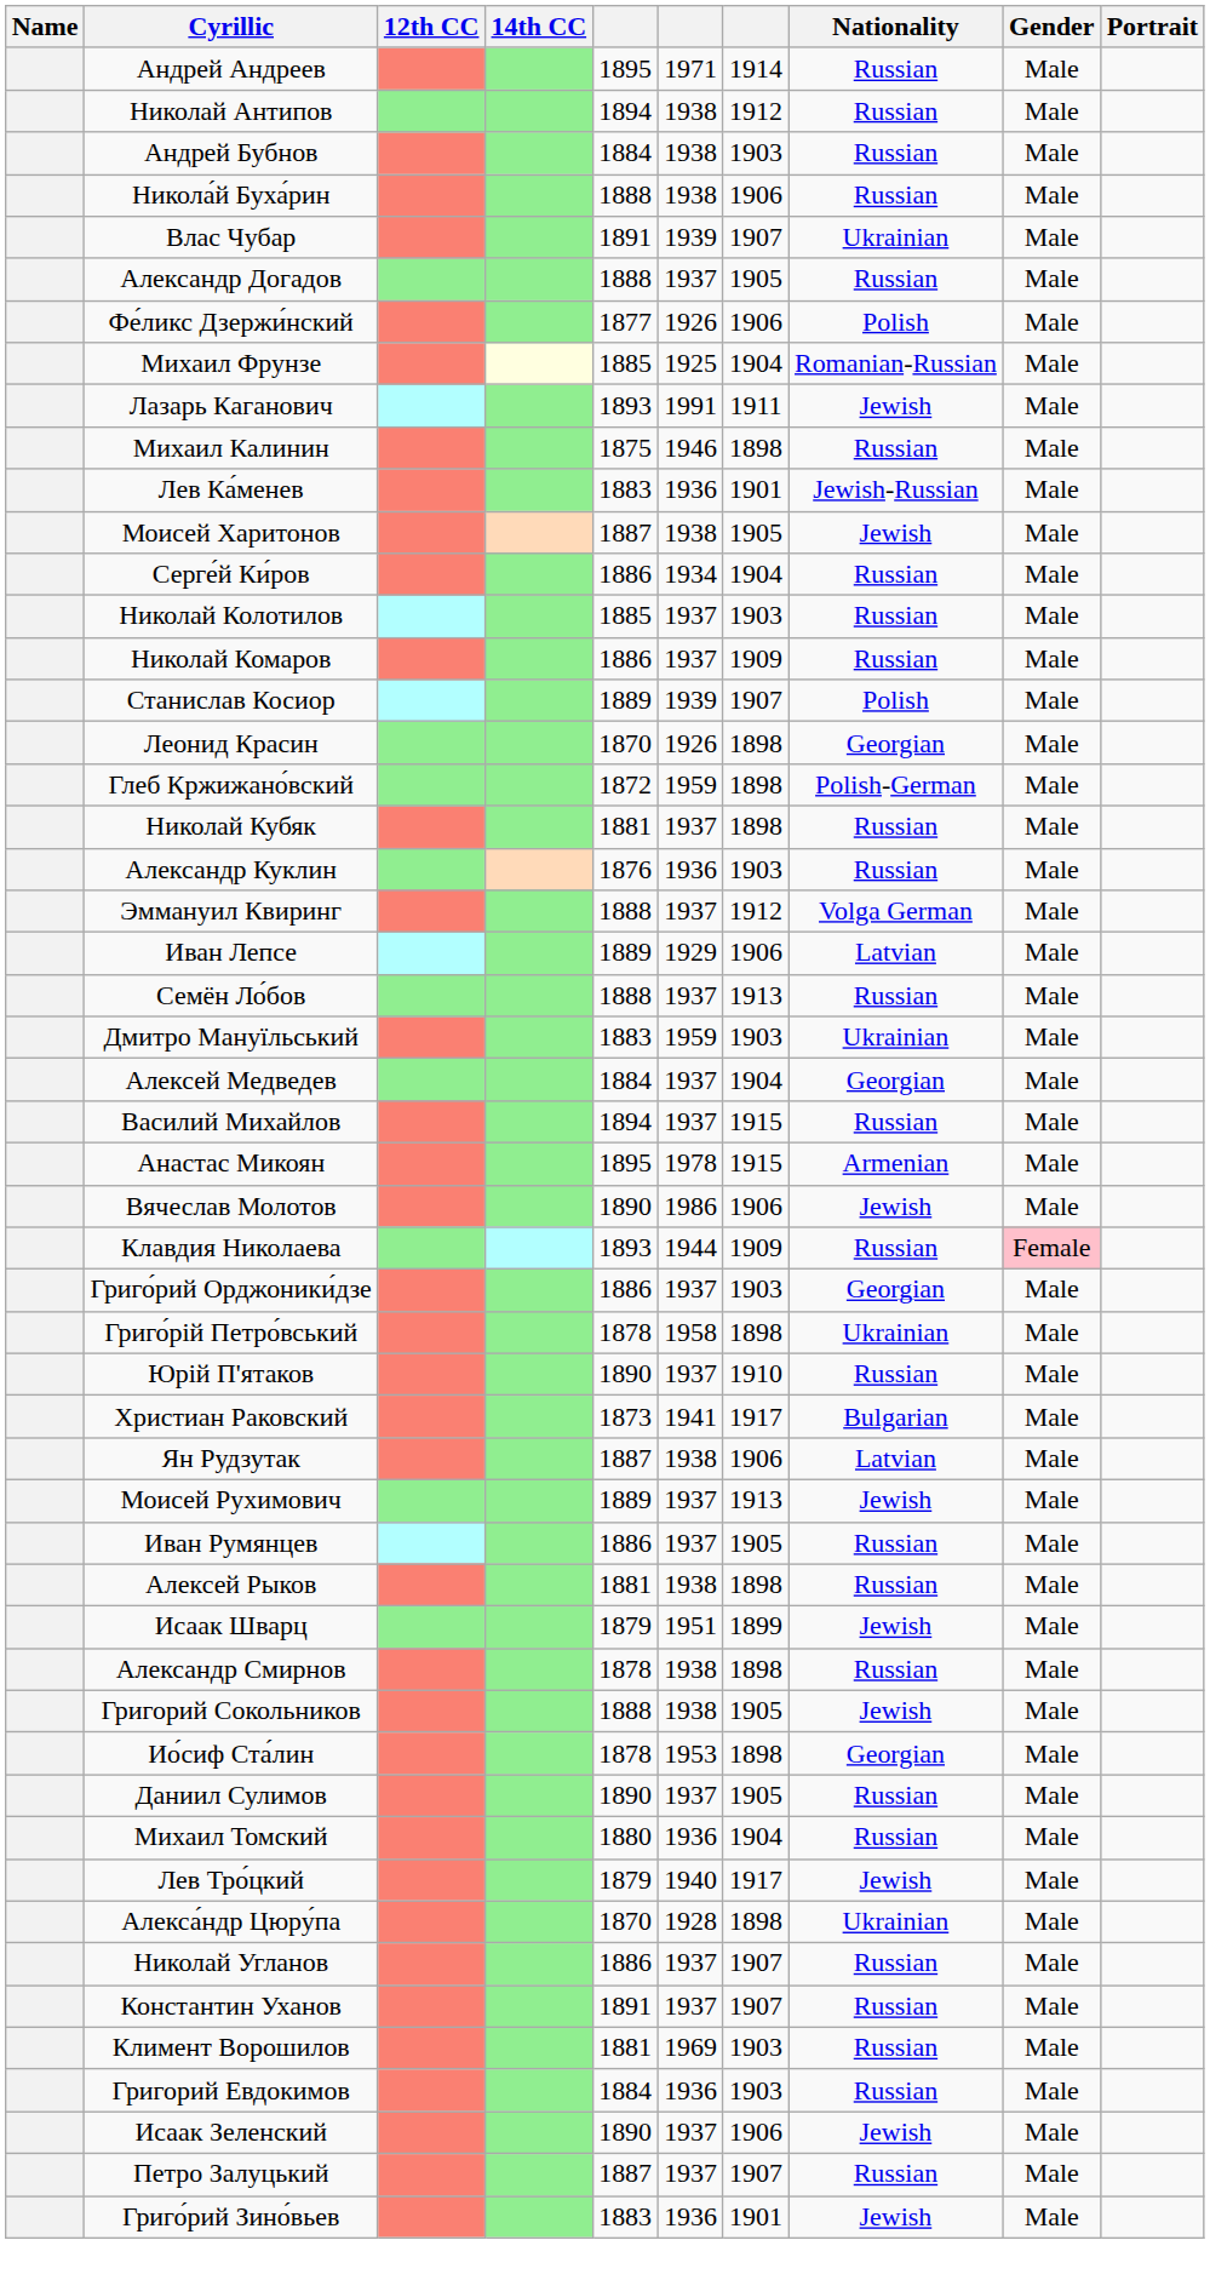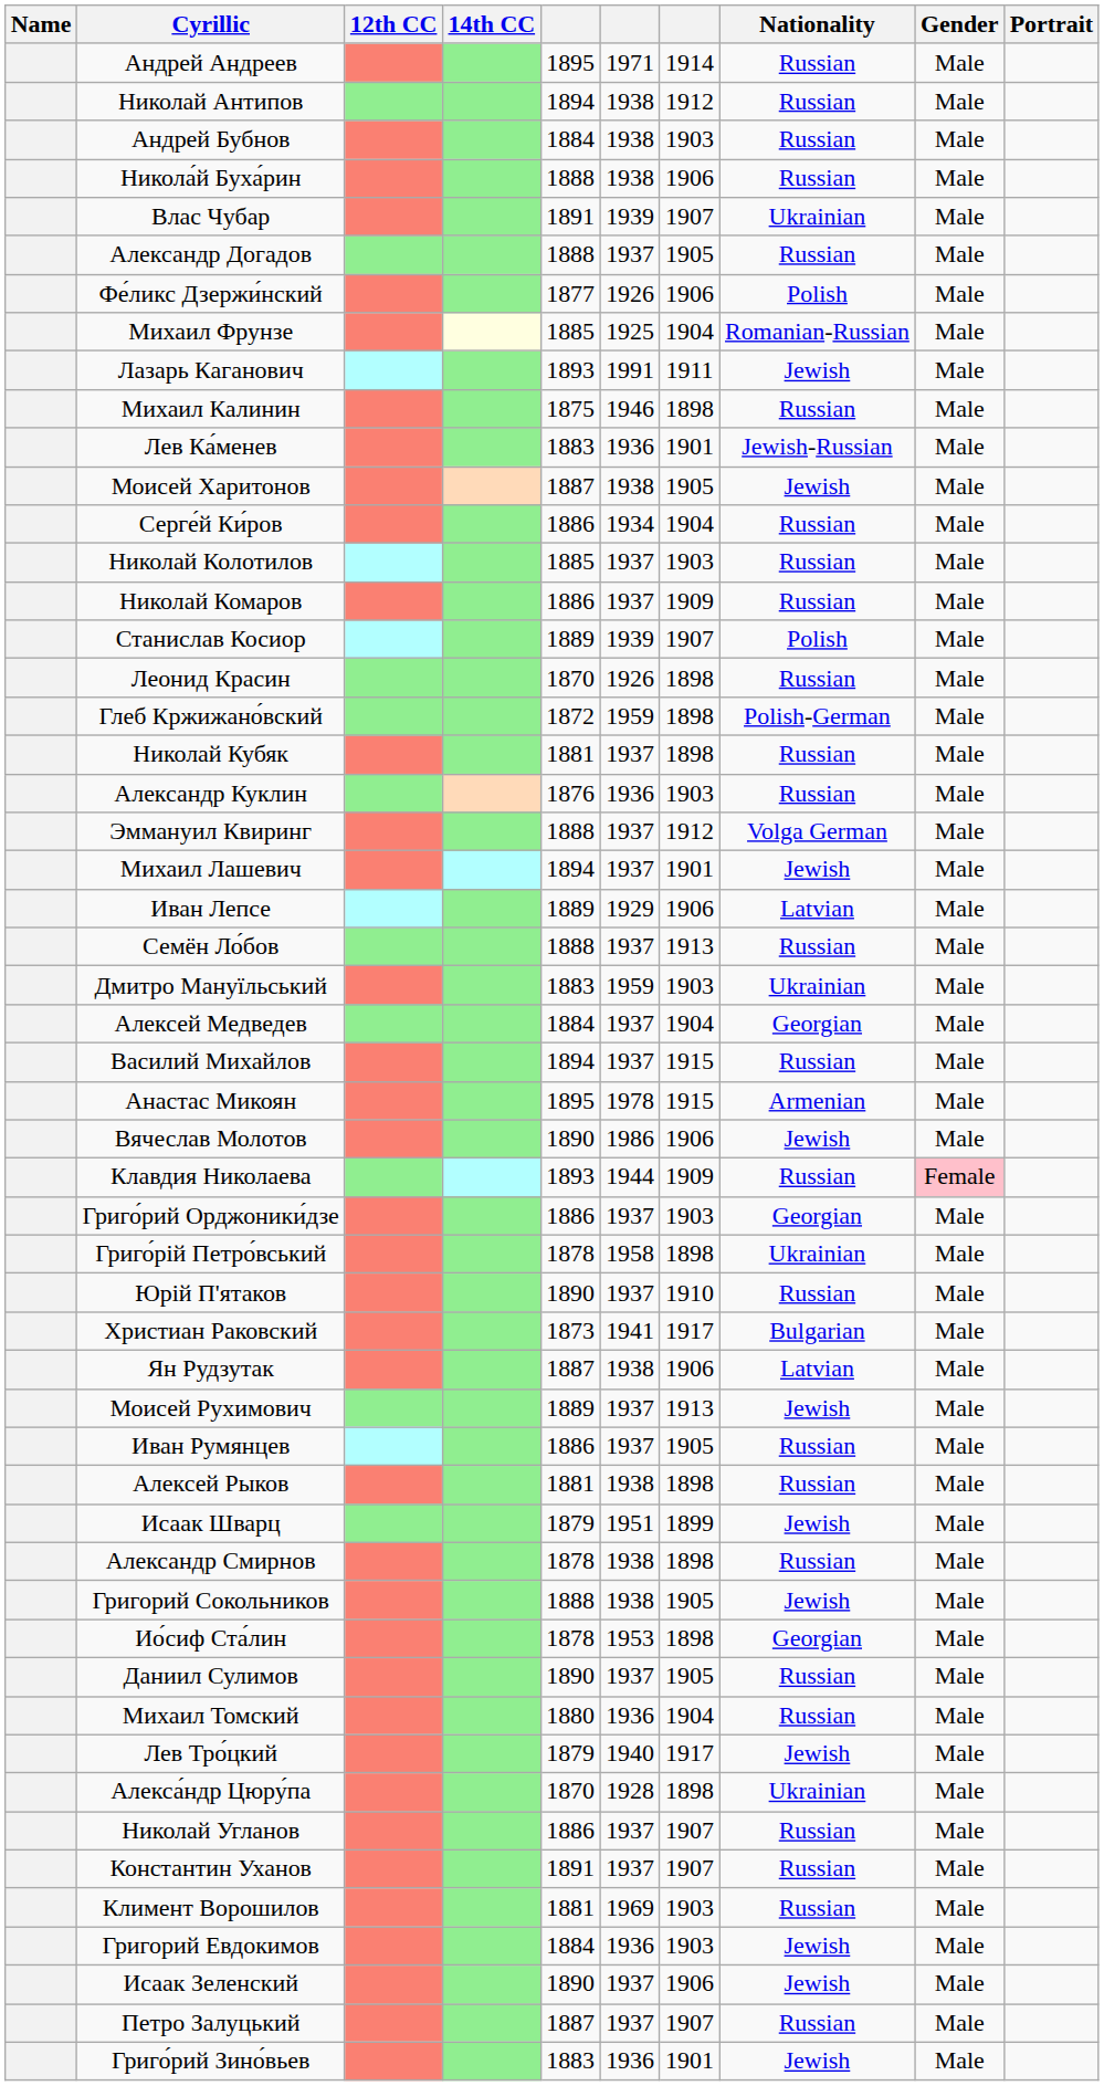 <table class="wikitable sortable" style=text-align:center>
 <tr>
 <th scope="col">Name</th>
 <th scope="col" class="unsortable"><a href='#'>Cyrillic</a></th>
 <th scope="col"><a href='#'>12th CC</a></th>
 <th scope="col"><a href='#'>14th CC</a></th>
 <th scope="col"></th>
 <th scope="col"></th>
 <th scope="col"></th>
 <th scope="col">Nationality</th>
 <th scope="col">Gender</th>
 <th scope="col" class="unsortable">Portrait</th>
 </tr>
 <tr>
 <th align="center" scope="row" style="font-weight:normal;"></th>
 <td>Андрей Андреев</td>
 <td bgcolor = Salmon></td>
 <td bgcolor = LightGreen></td>
 <td>1895</td>
 <td>1971</td>
 <td>1914</td>
 <td><a href='#'>Russian</a></td>
 <td>Male</td>
 <td></td>
 </tr>
 <tr>
 <th align="center" scope="row" style="font-weight:normal;"></th>
 <td>Николай Антипов</td>
 <td bgcolor = LightGreen></td>
 <td bgcolor = LightGreen></td>
 <td>1894</td>
 <td>1938</td>
 <td>1912</td>
 <td><a href='#'>Russian</a></td>
 <td>Male</td>
 <td></td>
 </tr>
 <tr>
 <th align="center" scope="row" style="font-weight:normal;"></th>
 <td>Андрей Бубнов</td>
 <td bgcolor = Salmon></td>
 <td bgcolor = LightGreen></td>
 <td>1884</td>
 <td>1938</td>
 <td>1903</td>
 <td><a href='#'>Russian</a></td>
 <td>Male</td>
 <td></td>
 </tr>
 <tr>
 <th align="center" scope="row" style="font-weight:normal;"></th>
 <td>Никола́й Буха́рин</td>
 <td bgcolor = Salmon></td>
 <td bgcolor = LightGreen></td>
 <td>1888</td>
 <td>1938</td>
 <td>1906</td>
 <td><a href='#'>Russian</a></td>
 <td>Male</td>
 <td></td>
 </tr>
 <tr>
 <th align="center" scope="row" style="font-weight:normal;"></th>
 <td>Влас Чубар</td>
 <td bgcolor = Salmon></td>
 <td bgcolor = LightGreen></td>
 <td>1891</td>
 <td>1939</td>
 <td>1907</td>
 <td><a href='#'>Ukrainian</a></td>
 <td>Male</td>
 <td></td>
 </tr>
 <tr>
 <th align="center" scope="row" style="font-weight:normal;"></th>
 <td>Александр Догадов</td>
 <td bgcolor = LightGreen></td>
 <td bgcolor = LightGreen></td>
 <td>1888</td>
 <td>1937</td>
 <td>1905</td>
 <td><a href='#'>Russian</a></td>
 <td>Male</td>
 <td></td>
 </tr>
 <tr>
 <th align="center" scope="row" style="font-weight:normal;"></th>
 <td>Фе́ликс Дзержи́нский</td>
 <td bgcolor = Salmon></td>
 <td bgcolor = LightGreen></td>
 <td>1877</td>
 <td>1926</td>
 <td>1906</td>
 <td><a href='#'>Polish</a></td>
 <td>Male</td>
 <td></td>
 </tr>
 <tr>
 <th align="center" scope="row" style="font-weight:normal;"></th>
 <td>Михаил Фрунзе</td>
 <td bgcolor = Salmon></td>
 <td bgcolor = LightYellow></td>
 <td>1885</td>
 <td>1925</td>
 <td>1904</td>
 <td><a href='#'>Romanian</a>-<a href='#'>Russian</a><br></td>
 <td>Male</td>
 <td></td>
 </tr>
 <tr>
 <th align="center" scope="row" style="font-weight:normal;"></th>
 <td>Лазарь Каганович</td>
 <td bgcolor = #B2FFFF></td>
 <td bgcolor = LightGreen></td>
 <td>1893</td>
 <td>1991</td>
 <td>1911</td>
 <td><a href='#'>Jewish</a><br></td>
 <td>Male</td>
 <td></td>
 </tr>
 <tr>
 <th align="center" scope="row" style="font-weight:normal;"></th>
 <td>Михаил Калинин</td>
 <td bgcolor = Salmon></td>
 <td bgcolor = LightGreen></td>
 <td>1875</td>
 <td>1946</td>
 <td>1898</td>
 <td><a href='#'>Russian</a></td>
 <td>Male</td>
 <td></td>
 </tr>
 <tr>
 <th align="center" scope="row" style="font-weight:normal;"></th>
 <td>Лев Ка́менев</td>
 <td bgcolor = Salmon></td>
 <td bgcolor = LightGreen></td>
 <td>1883</td>
 <td>1936</td>
 <td>1901</td>
 <td><a href='#'>Jewish</a>-<a href='#'>Russian</a><br></td>
 <td>Male</td>
 <td></td>
 </tr>
 <tr>
 <th align="center" scope="row" style="font-weight:normal;"></th>
 <td>Моисей Харитонов</td>
 <td bgcolor = Salmon></td>
 <td bgcolor = PeachPuff></td>
 <td>1887</td>
 <td>1938</td>
 <td>1905</td>
 <td><a href='#'>Jewish</a></td>
 <td>Male</td>
 <td></td>
 </tr>
 <tr>
 <th align="center" scope="row" style="font-weight:normal;"></th>
 <td>Серге́й Ки́ров</td>
 <td bgcolor = Salmon></td>
 <td bgcolor = LightGreen></td>
 <td>1886</td>
 <td>1934</td>
 <td>1904</td>
 <td><a href='#'>Russian</a></td>
 <td>Male</td>
 <td></td>
 </tr>
 <tr>
 <th align="center" scope="row" style="font-weight:normal;"></th>
 <td>Николай Колотилов</td>
 <td bgcolor = #B2FFFF></td>
 <td bgcolor = LightGreen></td>
 <td>1885</td>
 <td>1937</td>
 <td>1903</td>
 <td><a href='#'>Russian</a></td>
 <td>Male</td>
 <td></td>
 </tr>
 <tr>
 <th align="center" scope="row" style="font-weight:normal;"></th>
 <td>Николай Комаров</td>
 <td bgcolor = Salmon></td>
 <td bgcolor = LightGreen></td>
 <td>1886</td>
 <td>1937</td>
 <td>1909</td>
 <td><a href='#'>Russian</a></td>
 <td>Male</td>
 <td></td>
 </tr>
 <tr>
 <th align="center" scope="row" style="font-weight:normal;"></th>
 <td>Станислав Косиор</td>
 <td bgcolor = #B2FFFF></td>
 <td bgcolor = LightGreen></td>
 <td>1889</td>
 <td>1939</td>
 <td>1907</td>
 <td><a href='#'>Polish</a></td>
 <td>Male</td>
 <td></td>
 </tr>
 <tr>
 <th align="center" scope="row" style="font-weight:normal;"></th>
 <td>Леонид Красин</td>
 <td bgcolor = LightGreen></td>
 <td bgcolor = LightGreen></td>
 <td>1870</td>
 <td>1926</td>
 <td>1898</td>
-<td><a href='#'>Georgian</a></td>
+<td><a href='#'>Russian</a></td>
 <td>Male</td>
 <td></td>
 </tr>
 <tr>
 <th align="center" scope="row" style="font-weight:normal;"></th>
 <td>Глеб Кржижано́вский</td>
 <td bgcolor = LightGreen></td>
 <td bgcolor = LightGreen></td>
 <td>1872</td>
 <td>1959</td>
 <td>1898</td>
 <td><a href='#'>Polish</a>-<a href='#'>German</a><br></td>
 <td>Male</td>
 <td></td>
 </tr>
 <tr>
 <th align="center" scope="row" style="font-weight:normal;"></th>
 <td>Николай Кубяк</td>
 <td bgcolor = Salmon></td>
 <td bgcolor = LightGreen></td>
 <td>1881</td>
 <td>1937</td>
 <td>1898</td>
 <td><a href='#'>Russian</a></td>
 <td>Male</td>
 <td></td>
 </tr>
 <tr>
 <th align="center" scope="row" style="font-weight:normal;"></th>
 <td>Александр Куклин</td>
 <td bgcolor = LightGreen></td>
 <td bgcolor = PeachPuff></td>
 <td>1876</td>
 <td>1936</td>
 <td>1903</td>
 <td><a href='#'>Russian</a></td>
 <td>Male</td>
 <td></td>
 </tr>
 <tr>
 <th align="center" scope="row" style="font-weight:normal;"></th>
 <td>Эммануил Квиринг</td>
 <td bgcolor = Salmon></td>
 <td bgcolor = LightGreen></td>
 <td>1888</td>
 <td>1937</td>
 <td>1912</td>
 <td><a href='#'>Volga German</a></td>
+<td>Male</td>
+<td></td>
+</tr>
+<tr>
+<th align="center" scope="row" style="font-weight:normal;"></th>
+<td>Михаил Лашевич</td>
+<td bgcolor = Salmon></td>
+<td bgcolor = #B2FFFF></td>
+<td>1894</td>
+<td>1937</td>
+<td>1901</td>
+<td><a href='#'>Jewish</a></td>
 <td>Male</td>
 <td></td>
 </tr>
 <tr>
 <th align="center" scope="row" style="font-weight:normal;"></th>
 <td>Иван Лепсе</td>
 <td bgcolor = #B2FFFF></td>
 <td bgcolor = LightGreen></td>
 <td>1889</td>
 <td>1929</td>
 <td>1906</td>
 <td><a href='#'>Latvian</a></td>
 <td>Male</td>
 <td></td>
 </tr>
 <tr>
 <th align="center" scope="row" style="font-weight:normal;"></th>
 <td>Семён Ло́бов</td>
 <td bgcolor = LightGreen></td>
 <td bgcolor = LightGreen></td>
 <td>1888</td>
 <td>1937</td>
 <td>1913</td>
 <td><a href='#'>Russian</a></td>
 <td>Male</td>
 <td></td>
 </tr>
 <tr>
 <th align="center" scope="row" style="font-weight:normal;"></th>
 <td>Дмитро Мануїльський</td>
 <td bgcolor = Salmon></td>
 <td bgcolor = LightGreen></td>
 <td>1883</td>
 <td>1959</td>
 <td>1903</td>
 <td><a href='#'>Ukrainian</a></td>
 <td>Male</td>
 <td></td>
 </tr>
 <tr>
 <th align="center" scope="row" style="font-weight:normal;"></th>
 <td>Алексей Медведев</td>
 <td bgcolor = LightGreen></td>
 <td bgcolor = LightGreen></td>
 <td>1884</td>
 <td>1937</td>
 <td>1904</td>
 <td><a href='#'>Georgian</a></td>
 <td>Male</td>
 <td></td>
 </tr>
 <tr>
 <th align="center" scope="row" style="font-weight:normal;"></th>
 <td>Василий Михайлов</td>
 <td bgcolor = Salmon></td>
 <td bgcolor = LightGreen></td>
 <td>1894</td>
 <td>1937</td>
 <td>1915</td>
 <td><a href='#'>Russian</a></td>
 <td>Male</td>
 <td></td>
 </tr>
 <tr>
 <th align="center" scope="row" style="font-weight:normal;"></th>
 <td>Анастас Микоян</td>
 <td bgcolor = Salmon></td>
 <td bgcolor = LightGreen></td>
 <td>1895</td>
 <td>1978</td>
 <td>1915</td>
 <td><a href='#'>Armenian</a></td>
 <td>Male</td>
 <td></td>
 </tr>
 <tr>
 <th align="center" scope="row" style="font-weight:normal;"></th>
 <td>Вячеслав Молотов</td>
 <td bgcolor = Salmon></td>
 <td bgcolor = LightGreen></td>
 <td>1890</td>
 <td>1986</td>
 <td>1906</td>
 <td><a href='#'>Jewish</a><br></td>
 <td>Male</td>
 <td></td>
 </tr>
 <tr>
 <th align="center" scope="row" style="font-weight:normal;"></th>
 <td>Клавдия Николаева</td>
 <td bgcolor = LightGreen></td>
 <td bgcolor = #B2FFFF></td>
 <td>1893</td>
 <td>1944</td>
 <td>1909</td>
 <td><a href='#'>Russian</a></td>
 <td style="background: Pink">Female</td>
 <td></td>
 </tr>
 <tr>
 <th align="center" scope="row" style="font-weight:normal;"></th>
 <td>Григо́рий Орджоники́дзе</td>
 <td bgcolor = Salmon></td>
 <td bgcolor = LightGreen></td>
 <td>1886</td>
 <td>1937</td>
 <td>1903</td>
 <td><a href='#'>Georgian</a></td>
 <td>Male</td>
 <td></td>
 </tr>
 <tr>
 <th align="center" scope="row" style="font-weight:normal;"></th>
 <td>Григо́рій Петро́вський</td>
 <td bgcolor = Salmon></td>
 <td bgcolor = LightGreen></td>
 <td>1878</td>
 <td>1958</td>
 <td>1898</td>
 <td><a href='#'>Ukrainian</a></td>
 <td>Male</td>
 <td></td>
 </tr>
 <tr>
 <th align="center" scope="row" style="font-weight:normal;"></th>
 <td>Юрій П'ятаков</td>
 <td bgcolor = Salmon></td>
 <td bgcolor = LightGreen></td>
 <td>1890</td>
 <td>1937</td>
 <td>1910</td>
 <td><a href='#'>Russian</a></td>
 <td>Male</td>
 <td></td>
 </tr>
 <tr>
 <th align="center" scope="row" style="font-weight:normal;"></th>
 <td>Христиан Раковский</td>
 <td bgcolor = Salmon></td>
 <td bgcolor = LightGreen></td>
 <td>1873</td>
 <td>1941</td>
 <td>1917</td>
 <td><a href='#'>Bulgarian</a></td>
 <td>Male</td>
 <td></td>
 </tr>
 <tr>
 <th align="center" scope="row" style="font-weight:normal;"></th>
 <td>Ян Рудзутак</td>
 <td bgcolor = Salmon></td>
 <td bgcolor = LightGreen></td>
 <td>1887</td>
 <td>1938</td>
 <td>1906</td>
 <td><a href='#'>Latvian</a></td>
 <td>Male</td>
 <td></td>
 </tr>
 <tr>
 <th align="center" scope="row" style="font-weight:normal;"></th>
 <td>Моисей Рухимович</td>
 <td bgcolor = LightGreen></td>
 <td bgcolor = LightGreen></td>
 <td>1889</td>
 <td>1937</td>
 <td>1913</td>
 <td><a href='#'>Jewish</a></td>
 <td>Male</td>
 <td></td>
 </tr>
 <tr>
 <th align="center" scope="row" style="font-weight:normal;"></th>
 <td>Иван Румянцев</td>
 <td bgcolor = #B2FFFF></td>
 <td bgcolor = LightGreen></td>
 <td>1886</td>
 <td>1937</td>
 <td>1905</td>
 <td><a href='#'>Russian</a></td>
 <td>Male</td>
 <td></td>
 </tr>
 <tr>
 <th align="center" scope="row" style="font-weight:normal;"></th>
 <td>Алексей Рыков</td>
 <td bgcolor = Salmon></td>
 <td bgcolor = LightGreen></td>
 <td>1881</td>
 <td>1938</td>
 <td>1898</td>
 <td><a href='#'>Russian</a></td>
 <td>Male</td>
 <td></td>
 </tr>
 <tr>
 <th align="center" scope="row" style="font-weight:normal;"></th>
 <td>Исаак Шварц</td>
 <td bgcolor = LightGreen></td>
 <td bgcolor = LightGreen></td>
 <td>1879</td>
 <td>1951</td>
 <td>1899</td>
 <td><a href='#'>Jewish</a></td>
 <td>Male</td>
 <td></td>
 </tr>
 <tr>
 <th align="center" scope="row" style="font-weight:normal;"></th>
 <td>Александр Смирнов</td>
 <td bgcolor = Salmon></td>
 <td bgcolor = LightGreen></td>
 <td>1878</td>
 <td>1938</td>
 <td>1898</td>
 <td><a href='#'>Russian</a></td>
 <td>Male</td>
 <td></td>
 </tr>
 <tr>
 <th align="center" scope="row" style="font-weight:normal;"></th>
 <td>Григорий Сокольников</td>
 <td bgcolor = Salmon></td>
 <td bgcolor = LightGreen></td>
 <td>1888</td>
 <td>1938</td>
 <td>1905</td>
 <td><a href='#'>Jewish</a></td>
 <td>Male</td>
 <td></td>
 </tr>
 <tr>
 <th align="center" scope="row" style="font-weight:normal;"></th>
 <td>Ио́сиф Ста́лин</td>
 <td bgcolor = Salmon></td>
 <td bgcolor = LightGreen></td>
 <td>1878</td>
 <td>1953</td>
 <td>1898</td>
 <td><a href='#'>Georgian</a></td>
 <td>Male</td>
 <td></td>
 </tr>
 <tr>
 <th align="center" scope="row" style="font-weight:normal;"></th>
 <td>Даниил Сулимов</td>
 <td bgcolor = Salmon></td>
 <td bgcolor = LightGreen></td>
 <td>1890</td>
 <td>1937</td>
 <td>1905</td>
 <td><a href='#'>Russian</a></td>
 <td>Male</td>
 <td></td>
 </tr>
 <tr>
 <th align="center" scope="row" style="font-weight:normal;"></th>
 <td>Михаил Томский</td>
 <td bgcolor = Salmon></td>
 <td bgcolor = LightGreen></td>
 <td>1880</td>
 <td>1936</td>
 <td>1904</td>
 <td><a href='#'>Russian</a></td>
 <td>Male</td>
 <td></td>
 </tr>
 <tr>
 <th align="center" scope="row" style="font-weight:normal;"></th>
 <td>Лев Тро́цкий</td>
 <td bgcolor = Salmon></td>
 <td bgcolor = LightGreen></td>
 <td>1879</td>
 <td>1940</td>
 <td>1917</td>
 <td><a href='#'>Jewish</a></td>
 <td>Male</td>
 <td></td>
 </tr>
 <tr>
 <th align="center" scope="row" style="font-weight:normal;"></th>
 <td>Алекса́ндр Цюру́па</td>
 <td bgcolor = Salmon></td>
 <td bgcolor = LightGreen></td>
 <td>1870</td>
 <td>1928</td>
 <td>1898</td>
 <td><a href='#'>Ukrainian</a></td>
 <td>Male</td>
 <td></td>
 </tr>
 <tr>
 <th align="center" scope="row" style="font-weight:normal;"></th>
 <td>Николай Угланов</td>
 <td bgcolor = Salmon></td>
 <td bgcolor = LightGreen></td>
 <td>1886</td>
 <td>1937</td>
 <td>1907</td>
 <td><a href='#'>Russian</a></td>
 <td>Male</td>
 <td></td>
 </tr>
 <tr>
 <th align="center" scope="row" style="font-weight:normal;"></th>
 <td>Константин Уханов</td>
 <td bgcolor = Salmon></td>
 <td bgcolor = LightGreen></td>
 <td>1891</td>
 <td>1937</td>
 <td>1907</td>
 <td><a href='#'>Russian</a></td>
 <td>Male</td>
 <td></td>
 </tr>
 <tr>
 <th align="center" scope="row" style="font-weight:normal;"></th>
 <td>Климент Ворошилов</td>
 <td bgcolor = Salmon></td>
 <td bgcolor = LightGreen></td>
 <td>1881</td>
 <td>1969</td>
 <td>1903</td>
 <td><a href='#'>Russian</a></td>
 <td>Male</td>
 <td></td>
 </tr>
 <tr>
 <th align="center" scope="row" style="font-weight:normal;"></th>
 <td>Григорий Евдокимов</td>
 <td bgcolor="Salmon"></td>
 <td bgcolor="LightGreen"></td>
 <td>1884</td>
 <td>1936</td>
 <td>1903</td>
-<td><a href='#'>Russian</a></td>
+<td><a href='#'>Jewish</a></td>
 <td>Male</td>
 <td></td>
 </tr>
 <tr>
 <th align="center" scope="row" style="font-weight:normal;"></th>
 <td>Исаак Зеленский</td>
 <td bgcolor = Salmon></td>
 <td bgcolor = LightGreen></td>
 <td>1890</td>
 <td>1937</td>
 <td>1906</td>
 <td><a href='#'>Jewish</a></td>
 <td>Male</td>
 <td></td>
 </tr>
 <tr>
 <th align="center" scope="row" style="font-weight:normal;"></th>
 <td>Петро Залуцький</td>
 <td bgcolor = Salmon></td>
 <td bgcolor = LightGreen></td>
 <td>1887</td>
 <td>1937</td>
 <td>1907</td>
 <td><a href='#'>Russian</a></td>
 <td>Male</td>
 <td></td>
 </tr>
 <tr>
 <th align="center" scope="row" style="font-weight:normal;"></th>
 <td>Григо́рий Зино́вьев</td>
 <td bgcolor = Salmon></td>
 <td bgcolor = LightGreen></td>
 <td>1883</td>
 <td>1936</td>
 <td>1901</td>
 <td><a href='#'>Jewish</a></td>
 <td>Male</td>
 <td></td>
 </tr>
 </table>
